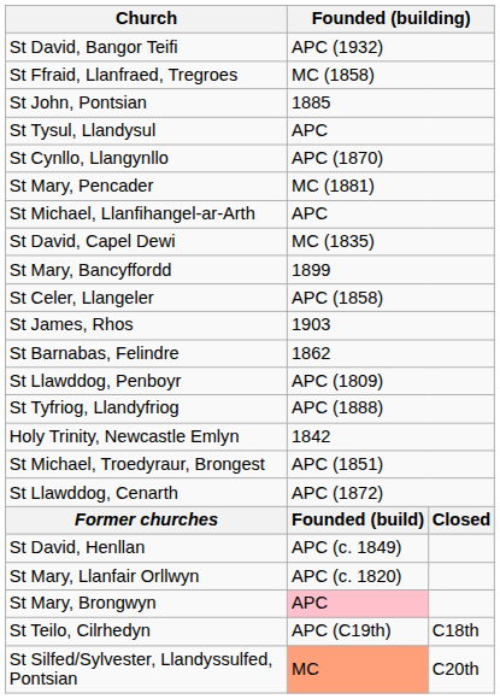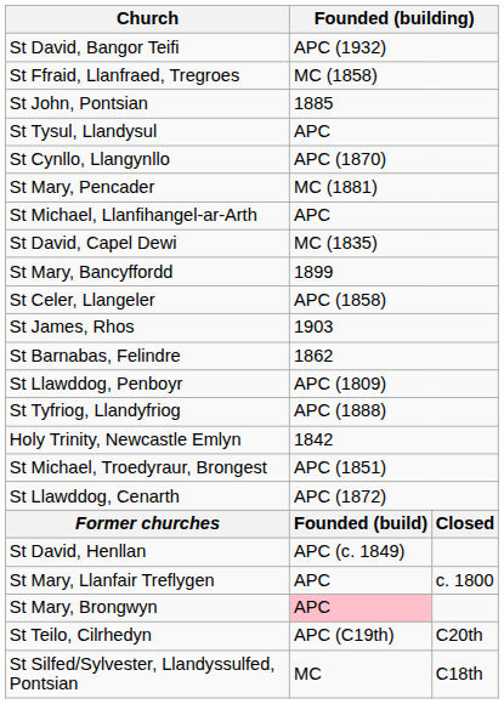 <table class="wikitable">
 <tr>
 <th width="250">Church</th>
 <th colspan="2" width="125">Founded (building)</th>
 </tr>
 <tr>
 <td>St David, Bangor Teifi</td>
 <td colspan="2">APC (1932)</td>
 </tr>
 <tr>
 <td>St Ffraid, Llanfraed, Tregroes</td>
 <td colspan="2">MC (1858)</td>
 </tr>
 <tr>
 <td>St John, Pontsian</td>
 <td colspan="2">1885</td>
 </tr>
 <tr>
 <td>St Tysul, Llandysul</td>
 <td colspan="2">APC</td>
 </tr>
 <tr>
 <td>St Cynllo, Llangynllo</td>
 <td colspan="2">APC (1870)</td>
 </tr>
 <tr>
 <td>St Mary, Pencader</td>
 <td colspan="2">MC (1881)</td>
 </tr>
 <tr>
 <td>St Michael, Llanfihangel-ar-Arth</td>
 <td colspan="2">APC</td>
 </tr>
 <tr>
 <td>St David, Capel Dewi</td>
 <td colspan="2">MC (1835)</td>
 </tr>
 <tr>
 <td>St Mary, Bancyffordd</td>
 <td colspan="2">1899</td>
 </tr>
 <tr>
 <td>St Celer, Llangeler</td>
 <td colspan="2">APC (1858)</td>
 </tr>
 <tr>
 <td>St James, Rhos</td>
 <td colspan="2">1903</td>
 </tr>
 <tr>
 <td>St Barnabas, Felindre</td>
 <td colspan="2">1862</td>
 </tr>
 <tr>
 <td>St Llawddog, Penboyr</td>
 <td colspan="2">APC (1809)</td>
 </tr>
 <tr>
 <td>St Tyfriog, Llandyfriog</td>
 <td colspan="2">APC (1888)</td>
 </tr>
 <tr>
 <td>Holy Trinity, Newcastle Emlyn</td>
 <td colspan="2">1842</td>
 </tr>
 <tr>
 <td>St Michael, Troedyraur, Brongest</td>
 <td colspan="2">APC (1851)</td>
 </tr>
 <tr>
 <td>St Llawddog, Cenarth</td>
 <td colspan="2">APC (1872)</td>
 </tr>
 <tr>
 <th><em>Former churches</em></th>
 <th>Founded (build)</th>
 <th>Closed</th>
 </tr>
 <tr>
 <td>St David, Henllan</td>
 <td>APC (c. 1849)</td>
 <td></td>
 </tr>
 <tr>
-<td>St Mary, Llanfair Orllwyn</td>
-<td>APC (c. 1820)</td>
-<td></td>
+<td>St Mary, Llanfair Treflygen</td>
+<td>APC</td>
+<td>c. 1800</td>
 </tr>
 <tr>
 <td>St Mary, Brongwyn</td>
 <td style="background: pink;">APC</td>
 <td></td>
 </tr>
 <tr>
 <td>St Teilo, Cilrhedyn</td>
 <td>APC (C19th)</td>
-<td>C18th</td>
+<td>C20th</td>
 </tr>
 <tr>
 <td>St Silfed/Sylvester, Llandyssulfed, Pontsian</td>
-<td style="background: lightsalmon;">MC</td>
-<td>C20th</td>
+<td>MC</td>
+<td>C18th</td>
 </tr>
 </table>
